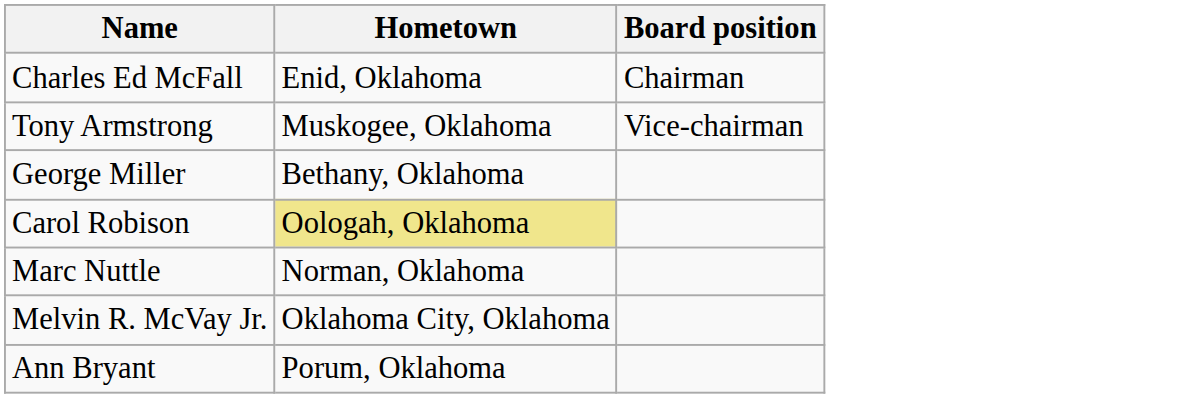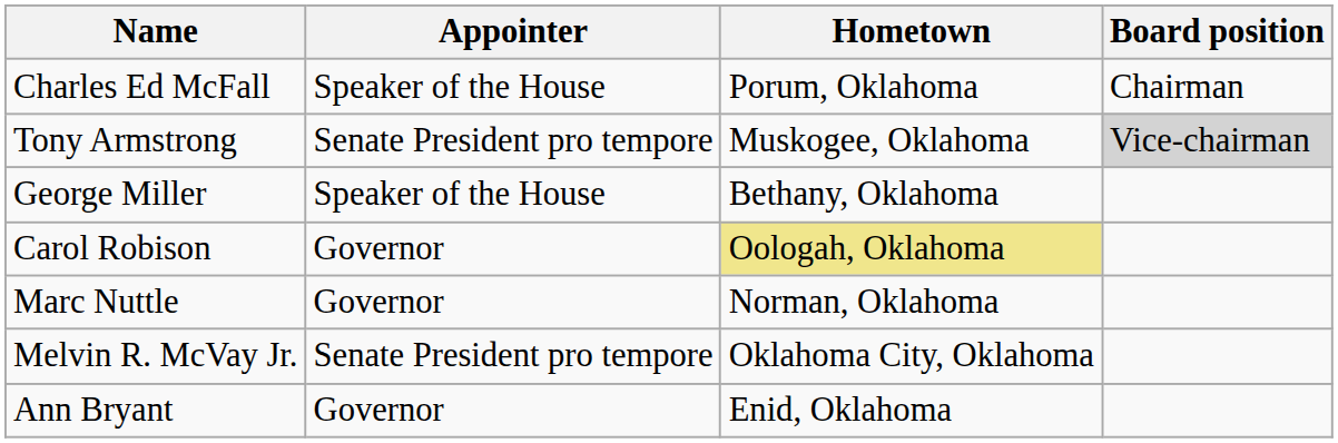 <table class=wikitable>
 <tr>
 <th>Name</th>
+<th>Appointer</th>
 <th>Hometown</th>
 <th>Board position</th>
 </tr>
 <tr>
 <td>Charles Ed McFall</td>
-<td>Enid, Oklahoma</td>
+<td>Speaker of the House</td>
+<td>Porum, Oklahoma</td>
 <td>Chairman</td>
 </tr>
 <tr>
 <td>Tony Armstrong</td>
+<td>Senate President pro tempore</td>
 <td>Muskogee, Oklahoma</td>
-<td>Vice-chairman</td>
+<td style="background: lightgrey;">Vice-chairman</td>
 </tr>
 <tr>
 <td>George Miller</td>
+<td>Speaker of the House</td>
 <td>Bethany, Oklahoma</td>
 <td></td>
 </tr>
 <tr>
 <td>Carol Robison</td>
+<td>Governor</td>
 <td style="background: khaki;">Oologah, Oklahoma</td>
 <td></td>
 </tr>
 <tr>
 <td>Marc Nuttle</td>
+<td>Governor</td>
 <td>Norman, Oklahoma</td>
 <td></td>
 </tr>
 <tr>
 <td>Melvin R. McVay Jr.</td>
+<td>Senate President pro tempore</td>
 <td>Oklahoma City, Oklahoma</td>
 <td></td>
 </tr>
 <tr>
 <td>Ann Bryant</td>
-<td>Porum, Oklahoma</td>
+<td>Governor</td>
+<td>Enid, Oklahoma</td>
 <td></td>
 </tr>
 </table>
